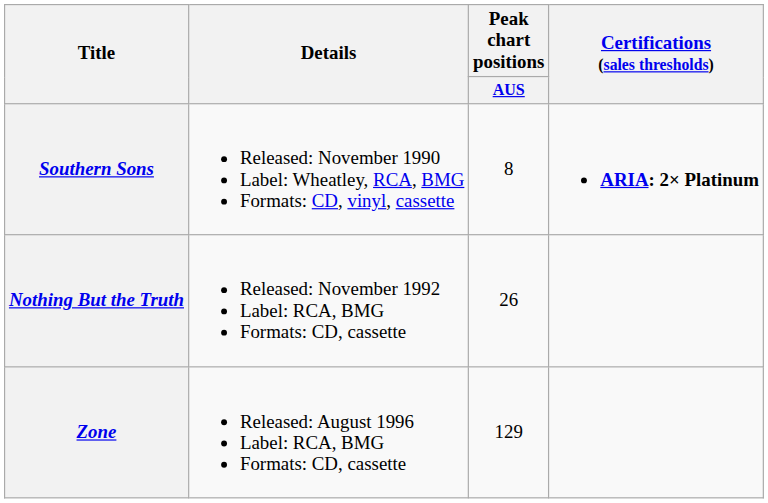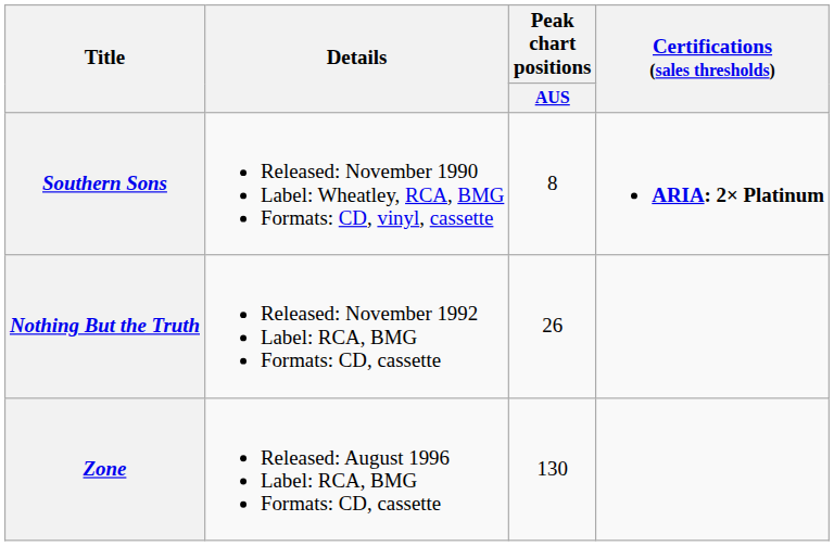 <table class="wikitable plainrowheaders" style="text-align:center;">
 <tr>
 <th rowspan="2">Title</th>
 <th rowspan="2">Details</th>
 <th>Peak chart positions</th>
 <th rowspan="2"><a href='#'>Certifications</a><br><small>(<a href='#'>sales thresholds</a>)</small></th>
 </tr>
 <tr>
 <th style="width:3em;font-size:85%;"><a href='#'>AUS</a><br></th>
 </tr>
 <tr>
 <th scope="row"><em><a href='#'>Southern Sons</a></em></th>
 <td align="left"><br><ul><li>Released: November 1990</li><li>Label: Wheatley, <a href='#'>RCA</a>, <a href='#'>BMG</a></li><li>Formats: <a href='#'>CD</a>, <a href='#'>vinyl</a>, <a href='#'>cassette</a></li></ul></td>
 <td>8</td>
 <td><strong><br><ul><li><a href='#'>ARIA</a>: 2× Platinum</li></ul></strong></td>
 </tr>
 <tr>
 <th scope="row"><em><a href='#'>Nothing But the Truth</a></em></th>
 <td align="left"><br><ul><li>Released: November 1992</li><li>Label: RCA, BMG</li><li>Formats: CD, cassette</li></ul></td>
 <td>26</td>
 <td></td>
 </tr>
 <tr>
 <th scope="row"><em><a href='#'>Zone</a></em></th>
 <td align="left"><br><ul><li>Released: August 1996</li><li>Label: RCA, BMG</li><li>Formats: CD, cassette</li></ul></td>
-<td>129</td>
+<td>130</td>
 <td></td>
 </tr>
 </table>
